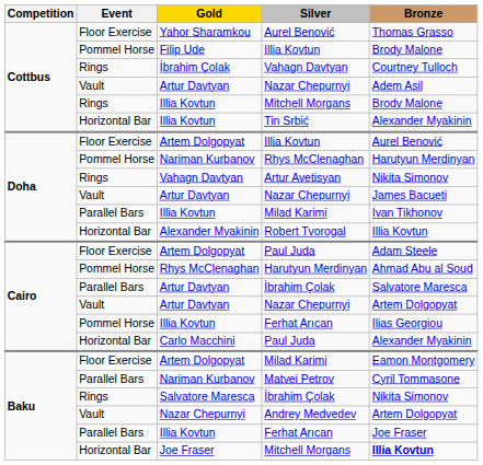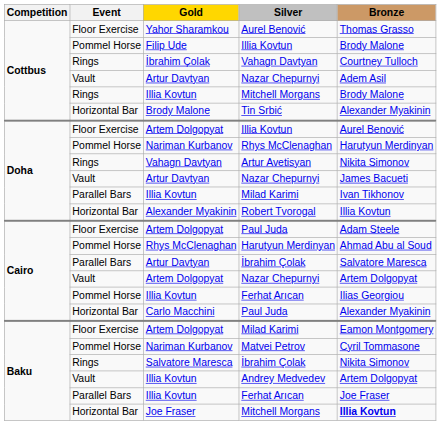 <table class="wikitable">
 <tr>
 <th>Competition</th>
 <th>Event</th>
 <th style="background-color:gold;">Gold</th>
 <th style="background-color:silver;">Silver</th>
 <th style="background-color:#c96;">Bronze</th>
 </tr>
 <tr>
 <td rowspan=6><strong>Cottbus</strong></td>
 <td>Floor Exercise</td>
 <td> <a href='#'>Yahor Sharamkou</a></td>
 <td> <a href='#'>Aurel Benović</a></td>
 <td> <a href='#'>Thomas Grasso</a></td>
 </tr>
 <tr>
 <td>Pommel Horse</td>
 <td> <a href='#'>Filip Ude</a></td>
 <td> <a href='#'>Illia Kovtun</a></td>
 <td> <a href='#'>Brody Malone</a></td>
 </tr>
 <tr>
 <td>Rings</td>
 <td> <a href='#'>İbrahim Çolak</a></td>
 <td> <a href='#'>Vahagn Davtyan</a></td>
 <td> <a href='#'>Courtney Tulloch</a></td>
 </tr>
 <tr>
 <td>Vault</td>
 <td> <a href='#'>Artur Davtyan</a></td>
 <td> <a href='#'>Nazar Chepurnyi</a></td>
 <td> <a href='#'>Adem Asil</a></td>
 </tr>
 <tr>
 <td>Rings</td>
 <td> <a href='#'>Illia Kovtun</a></td>
 <td> <a href='#'>Mitchell Morgans</a></td>
 <td> <a href='#'>Brody Malone</a></td>
 </tr>
 <tr>
 <td>Horizontal Bar</td>
-<td> <a href='#'>Illia Kovtun</a></td>
+<td> <a href='#'>Brody Malone</a></td>
 <td> <a href='#'>Tin Srbić</a></td>
 <td> <a href='#'>Alexander Myakinin</a></td>
 </tr>
 <tr style="border-top: 3px solid grey;">
 <td rowspan=6><strong>Doha</strong></td>
 <td>Floor Exercise</td>
 <td> <a href='#'>Artem Dolgopyat</a></td>
 <td> <a href='#'>Illia Kovtun</a></td>
 <td> <a href='#'>Aurel Benović</a></td>
 </tr>
 <tr>
 <td>Pommel Horse</td>
 <td> <a href='#'>Nariman Kurbanov</a></td>
 <td> <a href='#'>Rhys McClenaghan</a></td>
 <td> <a href='#'>Harutyun Merdinyan</a></td>
 </tr>
 <tr>
 <td>Rings</td>
 <td> <a href='#'>Vahagn Davtyan</a></td>
 <td> <a href='#'>Artur Avetisyan</a></td>
 <td> <a href='#'>Nikita Simonov</a></td>
 </tr>
 <tr>
 <td>Vault</td>
 <td> <a href='#'>Artur Davtyan</a></td>
 <td> <a href='#'>Nazar Chepurnyi</a></td>
 <td> <a href='#'>James Bacueti</a></td>
 </tr>
 <tr>
 <td>Parallel Bars</td>
 <td> <a href='#'>Illia Kovtun</a></td>
 <td> <a href='#'>Milad Karimi</a></td>
 <td> <a href='#'>Ivan Tikhonov</a> </td>
 </tr>
 <tr>
 <td>Horizontal Bar</td>
 <td> <a href='#'>Alexander Myakinin</a></td>
 <td> <a href='#'>Robert Tvorogal</a></td>
 <td> <a href='#'>Illia Kovtun</a></td>
 </tr>
 <tr style="border-top: 3px solid grey;">
 <td rowspan=6><strong>Cairo</strong></td>
 <td>Floor Exercise</td>
 <td> <a href='#'>Artem Dolgopyat</a></td>
 <td> <a href='#'>Paul Juda</a></td>
 <td> <a href='#'>Adam Steele</a></td>
 </tr>
 <tr>
 <td>Pommel Horse</td>
 <td> <a href='#'>Rhys McClenaghan</a></td>
 <td> <a href='#'>Harutyun Merdinyan</a></td>
 <td> <a href='#'>Ahmad Abu al Soud</a></td>
 </tr>
 <tr>
 <td>Parallel Bars</td>
 <td> <a href='#'>Artur Davtyan</a></td>
 <td> <a href='#'>İbrahim Çolak</a></td>
 <td> <a href='#'>Salvatore Maresca</a></td>
 </tr>
 <tr>
 <td>Vault</td>
-<td> <a href='#'>Artur Davtyan</a></td>
+<td> <a href='#'>Artem Dolgopyat</a></td>
 <td> <a href='#'>Nazar Chepurnyi</a></td>
 <td> <a href='#'>Artem Dolgopyat</a></td>
 </tr>
 <tr>
 <td>Pommel Horse</td>
 <td> <a href='#'>Illia Kovtun</a></td>
 <td> <a href='#'>Ferhat Arıcan</a></td>
 <td> <a href='#'>Ilias Georgiou</a></td>
 </tr>
 <tr>
 <td>Horizontal Bar</td>
 <td> <a href='#'>Carlo Macchini</a></td>
 <td> <a href='#'>Paul Juda</a></td>
 <td> <a href='#'>Alexander Myakinin</a></td>
 </tr>
 <tr style="border-top: 3px solid grey;">
 <td rowspan=6><strong>Baku</strong></td>
 <td>Floor Exercise</td>
 <td> <a href='#'>Artem Dolgopyat</a></td>
 <td> <a href='#'>Milad Karimi</a></td>
 <td> <a href='#'>Eamon Montgomery</a></td>
 </tr>
 <tr>
-<td>Parallel Bars</td>
+<td>Pommel Horse</td>
 <td> <a href='#'>Nariman Kurbanov</a></td>
 <td> <a href='#'>Matvei Petrov</a></td>
 <td> <a href='#'>Cyril Tommasone</a></td>
 </tr>
 <tr>
 <td>Rings</td>
 <td> <a href='#'>Salvatore Maresca</a></td>
 <td> <a href='#'>İbrahim Çolak</a></td>
 <td> <a href='#'>Nikita Simonov</a></td>
 </tr>
 <tr>
 <td>Vault</td>
-<td> <a href='#'>Nazar Chepurnyi</a></td>
+<td> <a href='#'>Illia Kovtun</a></td>
 <td> <a href='#'>Andrey Medvedev</a></td>
 <td> <a href='#'>Artem Dolgopyat</a></td>
 </tr>
 <tr>
 <td>Parallel Bars</td>
 <td> <a href='#'>Illia Kovtun</a></td>
 <td> <a href='#'>Ferhat Arıcan</a></td>
 <td> <a href='#'>Joe Fraser</a></td>
 </tr>
 <tr>
 <td>Horizontal Bar</td>
 <td> <a href='#'>Joe Fraser</a></td>
 <td> <a href='#'>Mitchell Morgans</a></td>
 <td><strong> <a href='#'>Illia Kovtun</a></strong></td>
 </tr>
 </table>
